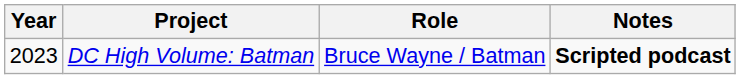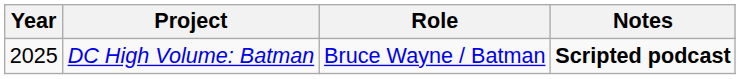 <table class="wikitable">
 <tr>
 <th>Year</th>
 <th>Project</th>
 <th>Role</th>
 <th>Notes</th>
 </tr>
 <tr>
-<td>2023</td>
+<td>2025</td>
 <td><em><a href='#'>DC High Volume: Batman</a></em></td>
 <td><a href='#'>Bruce Wayne / Batman</a></td>
 <td><strong>Scripted podcast</strong></td>
 </tr>
 </table>
